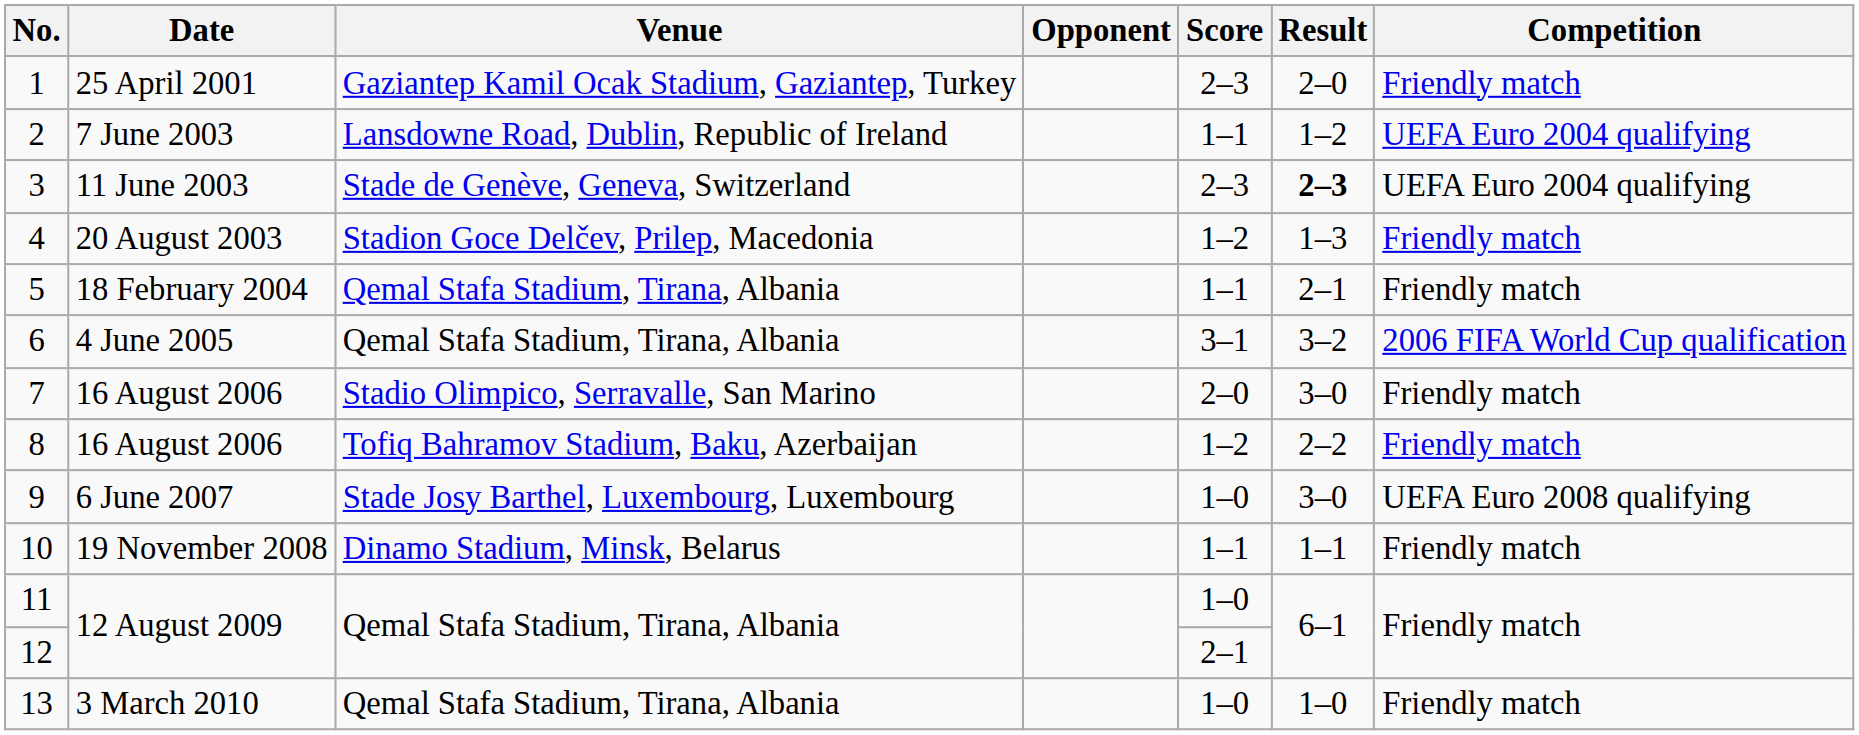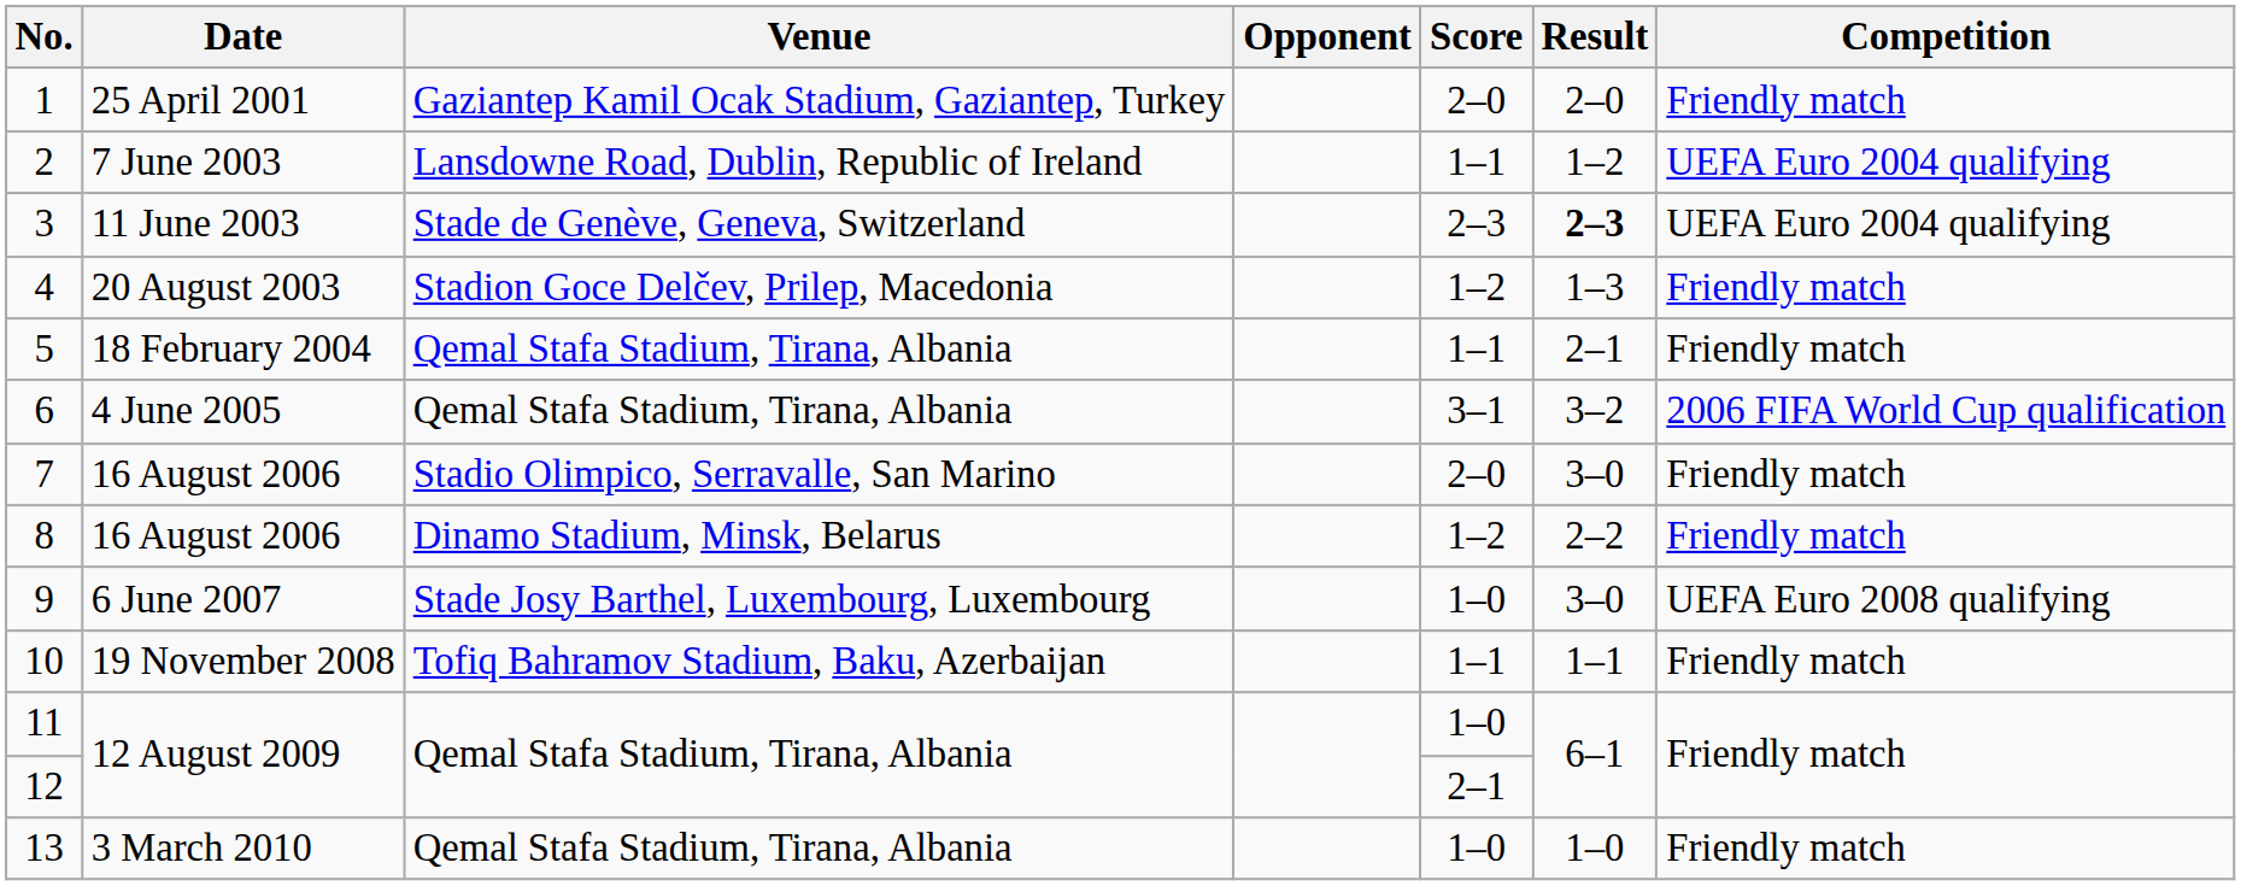 <table class="wikitable sortable">
 <tr>
 <th scope="col">No.</th>
 <th scope="col">Date</th>
 <th scope="col">Venue</th>
 <th scope="col">Opponent</th>
 <th scope="col">Score</th>
 <th scope="col">Result</th>
 <th scope="col">Competition</th>
 </tr>
 <tr>
 <td align="center">1</td>
 <td>25 April 2001</td>
 <td><a href='#'>Gaziantep Kamil Ocak Stadium</a>, <a href='#'>Gaziantep</a>, Turkey</td>
 <td></td>
-<td align="center">2–3</td>
+<td align="center">2–0</td>
 <td align="center">2–0</td>
 <td><a href='#'>Friendly match</a></td>
 </tr>
 <tr>
 <td align="center">2</td>
 <td>7 June 2003</td>
 <td><a href='#'>Lansdowne Road</a>, <a href='#'>Dublin</a>, Republic of Ireland</td>
 <td></td>
 <td align="center">1–1</td>
 <td align="center">1–2</td>
 <td><a href='#'>UEFA Euro 2004 qualifying</a></td>
 </tr>
 <tr>
 <td align="center">3</td>
 <td>11 June 2003</td>
 <td><a href='#'>Stade de Genève</a>, <a href='#'>Geneva</a>, Switzerland</td>
 <td></td>
 <td align="center">2–3</td>
 <td align="center"><strong>2–3</strong></td>
 <td>UEFA Euro 2004 qualifying</td>
 </tr>
 <tr>
 <td align="center">4</td>
 <td>20 August 2003</td>
 <td><a href='#'>Stadion Goce Delčev</a>, <a href='#'>Prilep</a>, Macedonia</td>
 <td></td>
 <td align="center">1–2</td>
 <td align="center">1–3</td>
 <td><a href='#'>Friendly match</a></td>
 </tr>
 <tr>
 <td align="center">5</td>
 <td>18 February 2004</td>
 <td><a href='#'>Qemal Stafa Stadium</a>, <a href='#'>Tirana</a>, Albania</td>
 <td></td>
 <td align="center">1–1</td>
 <td align="center">2–1</td>
 <td>Friendly match</td>
 </tr>
 <tr>
 <td align="center">6</td>
 <td>4 June 2005</td>
 <td>Qemal Stafa Stadium, Tirana, Albania</td>
 <td></td>
 <td align="center">3–1</td>
 <td align="center">3–2</td>
 <td><a href='#'>2006 FIFA World Cup qualification</a></td>
 </tr>
 <tr>
 <td align="center">7</td>
 <td>16 August 2006</td>
 <td><a href='#'>Stadio Olimpico</a>, <a href='#'>Serravalle</a>, San Marino</td>
 <td></td>
 <td align="center">2–0</td>
 <td align="center">3–0</td>
 <td>Friendly match</td>
 </tr>
 <tr>
 <td align="center">8</td>
 <td>16 August 2006</td>
-<td><a href='#'>Tofiq Bahramov Stadium</a>, <a href='#'>Baku</a>, Azerbaijan</td>
+<td><a href='#'>Dinamo Stadium</a>, <a href='#'>Minsk</a>, Belarus</td>
 <td></td>
 <td align="center">1–2</td>
 <td align="center">2–2</td>
 <td><a href='#'>Friendly match</a></td>
 </tr>
 <tr>
 <td align="center">9</td>
 <td>6 June 2007</td>
 <td><a href='#'>Stade Josy Barthel</a>, <a href='#'>Luxembourg</a>, Luxembourg</td>
 <td></td>
 <td align="center">1–0</td>
 <td align="center">3–0</td>
 <td>UEFA Euro 2008 qualifying</td>
 </tr>
 <tr>
 <td align="center">10</td>
 <td>19 November 2008</td>
-<td><a href='#'>Dinamo Stadium</a>, <a href='#'>Minsk</a>, Belarus</td>
+<td><a href='#'>Tofiq Bahramov Stadium</a>, <a href='#'>Baku</a>, Azerbaijan</td>
 <td></td>
 <td align="center">1–1</td>
 <td align="center">1–1</td>
 <td>Friendly match</td>
 </tr>
 <tr>
 <td align="center">11</td>
 <td rowspan="2">12 August 2009</td>
 <td rowspan="2">Qemal Stafa Stadium, Tirana, Albania</td>
 <td rowspan="2"></td>
 <td align="center">1–0</td>
 <td align="center" rowspan="2">6–1</td>
 <td rowspan="2">Friendly match</td>
 </tr>
 <tr>
 <td align="center">12</td>
 <td align="center">2–1</td>
 </tr>
 <tr>
 <td align="center">13</td>
 <td>3 March 2010</td>
 <td>Qemal Stafa Stadium, Tirana, Albania</td>
 <td></td>
 <td align="center">1–0</td>
 <td align="center">1–0</td>
 <td>Friendly match</td>
 </tr>
 </table>
